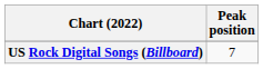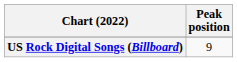 <table class="wikitable sortable plainrowheaders" style="text-align:center">
 <tr>
 <th scope="col">Chart (2022)</th>
 <th scope="col">Peak<br>position</th>
 </tr>
 <tr>
 </tr>
 <tr>
 </tr>
 <tr>
 <th scope="row">US <a href='#'>Rock Digital Songs</a> (<a href='#'><em>Billboard</em></a>)</th>
-<td style="text-align:center;">7</td>
+<td style="text-align:center;">9</td>
 </tr>
 </table>
